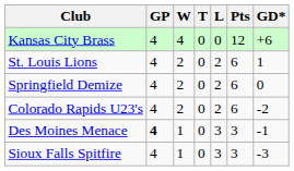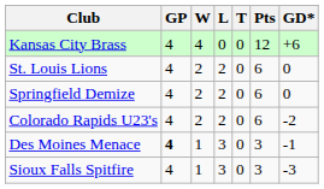 <table class="wikitable">
 <tr>
 <th>Club</th>
 <th>GP</th>
 <th>W</th>
+<th>L</th>
 <th>T</th>
-<th>L</th>
 <th>Pts</th>
 <th>GD*</th>
 </tr>
 <tr bgcolor=#ccffcc>
 <td><a href='#'>Kansas City Brass</a></td>
 <td>4</td>
 <td>4</td>
 <td>0</td>
 <td>0</td>
 <td>12</td>
 <td>+6</td>
 </tr>
 <tr>
 <td><a href='#'>St. Louis Lions</a></td>
 <td>4</td>
 <td>2</td>
+<td>2</td>
 <td>0</td>
-<td>2</td>
 <td>6</td>
-<td>1</td>
+<td>0</td>
 </tr>
 <tr>
 <td><a href='#'>Springfield Demize</a></td>
 <td>4</td>
 <td>2</td>
+<td>2</td>
 <td>0</td>
-<td>2</td>
 <td>6</td>
 <td>0</td>
 </tr>
 <tr>
 <td><a href='#'>Colorado Rapids U23's</a></td>
 <td>4</td>
 <td>2</td>
+<td>2</td>
 <td>0</td>
-<td>2</td>
 <td>6</td>
 <td>-2</td>
 </tr>
 <tr>
 <td><a href='#'>Des Moines Menace</a></td>
 <td><strong>4</strong></td>
 <td>1</td>
+<td>3</td>
 <td>0</td>
-<td>3</td>
 <td>3</td>
 <td>-1</td>
 </tr>
 <tr>
 <td><a href='#'>Sioux Falls Spitfire</a></td>
 <td>4</td>
 <td>1</td>
+<td>3</td>
 <td>0</td>
-<td>3</td>
 <td>3</td>
 <td>-3</td>
 </tr>
 </table>
